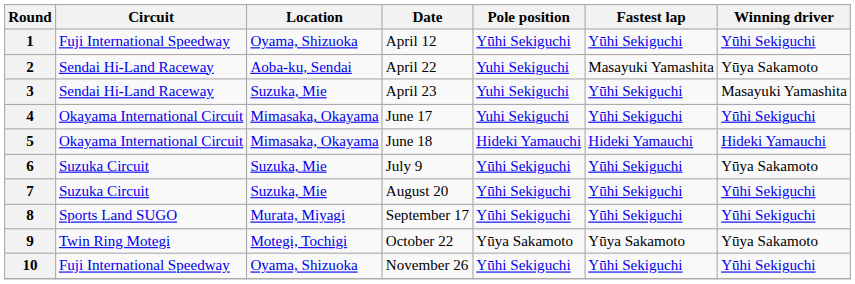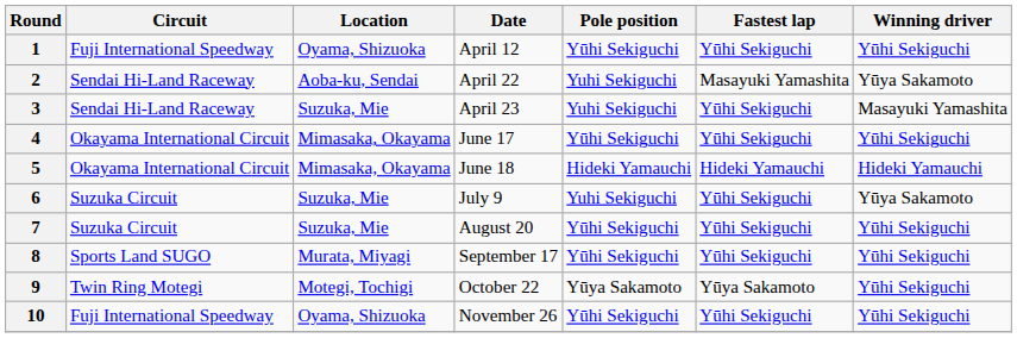 <table class="wikitable" border="1" style="font-size: 85%;">
 <tr>
 <th>Round</th>
 <th>Circuit</th>
 <th>Location</th>
 <th>Date</th>
 <th>Pole position</th>
 <th>Fastest lap</th>
 <th>Winning driver</th>
 </tr>
 <tr>
 <th>1</th>
 <td><a href='#'>Fuji International Speedway</a></td>
 <td><a href='#'>Oyama, Shizuoka</a></td>
 <td>April 12</td>
 <td> <a href='#'>Yūhi Sekiguchi</a></td>
 <td> <a href='#'>Yūhi Sekiguchi</a></td>
 <td> <a href='#'>Yūhi Sekiguchi</a></td>
 </tr>
 <tr>
 <th>2</th>
 <td><a href='#'>Sendai Hi-Land Raceway</a></td>
 <td><a href='#'>Aoba-ku, Sendai</a></td>
 <td>April 22</td>
 <td> <a href='#'>Yuhi Sekiguchi</a></td>
 <td> Masayuki Yamashita</td>
 <td> Yūya Sakamoto</td>
 </tr>
 <tr>
 <th>3</th>
 <td><a href='#'>Sendai Hi-Land Raceway</a></td>
 <td><a href='#'>Suzuka, Mie</a></td>
 <td>April 23</td>
 <td> <a href='#'>Yuhi Sekiguchi</a></td>
 <td> <a href='#'>Yūhi Sekiguchi</a></td>
 <td> Masayuki Yamashita</td>
 </tr>
 <tr>
 <th>4</th>
 <td><a href='#'>Okayama International Circuit</a></td>
 <td><a href='#'>Mimasaka, Okayama</a></td>
 <td>June 17</td>
-<td> <a href='#'>Yuhi Sekiguchi</a></td>
+<td> <a href='#'>Yūhi Sekiguchi</a></td>
 <td> <a href='#'>Yūhi Sekiguchi</a></td>
 <td> <a href='#'>Yūhi Sekiguchi</a></td>
 </tr>
 <tr>
 <th>5</th>
 <td><a href='#'>Okayama International Circuit</a></td>
 <td><a href='#'>Mimasaka, Okayama</a></td>
 <td>June 18</td>
 <td> <a href='#'>Hideki Yamauchi</a></td>
 <td> <a href='#'>Hideki Yamauchi</a></td>
 <td> <a href='#'>Hideki Yamauchi</a></td>
 </tr>
 <tr>
 <th>6</th>
 <td><a href='#'>Suzuka Circuit</a></td>
 <td><a href='#'>Suzuka, Mie</a></td>
 <td>July 9</td>
-<td> <a href='#'>Yūhi Sekiguchi</a></td>
+<td> <a href='#'>Yuhi Sekiguchi</a></td>
 <td> <a href='#'>Yūhi Sekiguchi</a></td>
 <td> Yūya Sakamoto</td>
 </tr>
 <tr>
 <th>7</th>
 <td><a href='#'>Suzuka Circuit</a></td>
 <td><a href='#'>Suzuka, Mie</a></td>
 <td>August 20</td>
 <td> <a href='#'>Yūhi Sekiguchi</a></td>
 <td> <a href='#'>Yūhi Sekiguchi</a></td>
 <td> <a href='#'>Yūhi Sekiguchi</a></td>
 </tr>
 <tr>
 <th>8</th>
 <td><a href='#'>Sports Land SUGO</a></td>
 <td><a href='#'>Murata, Miyagi</a></td>
 <td>September 17</td>
 <td> <a href='#'>Yūhi Sekiguchi</a></td>
 <td> <a href='#'>Yūhi Sekiguchi</a></td>
 <td> <a href='#'>Yūhi Sekiguchi</a></td>
 </tr>
 <tr>
 <th>9</th>
 <td><a href='#'>Twin Ring Motegi</a></td>
 <td><a href='#'>Motegi, Tochigi</a></td>
 <td>October 22</td>
 <td> Yūya Sakamoto</td>
 <td> Yūya Sakamoto</td>
-<td> Yūya Sakamoto</td>
+<td> <a href='#'>Yūhi Sekiguchi</a></td>
 </tr>
 <tr>
 <th>10</th>
 <td><a href='#'>Fuji International Speedway</a></td>
 <td><a href='#'>Oyama, Shizuoka</a></td>
 <td>November 26</td>
 <td> <a href='#'>Yūhi Sekiguchi</a></td>
 <td> <a href='#'>Yūhi Sekiguchi</a></td>
 <td> <a href='#'>Yūhi Sekiguchi</a></td>
 </tr>
 <tr>
 </tr>
 </table>
